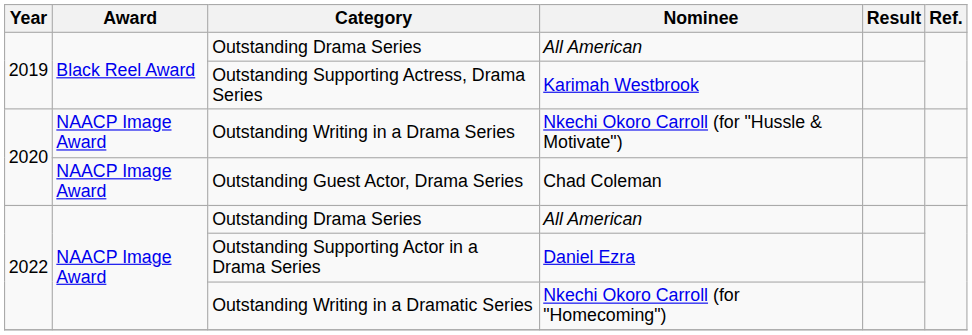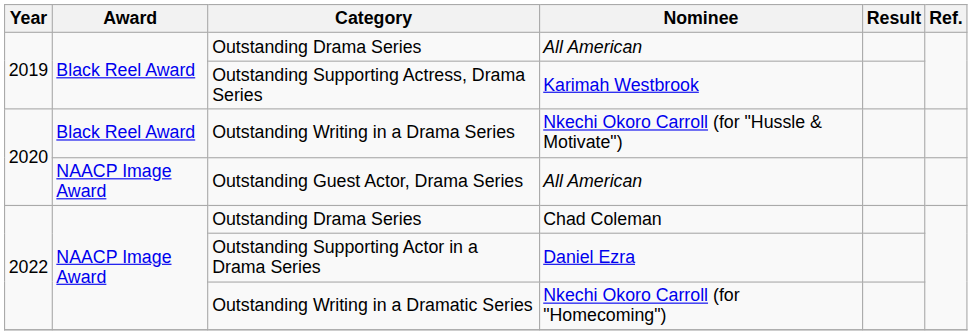 <table class="wikitable">
 <tr>
 <th>Year</th>
 <th>Award</th>
 <th>Category</th>
 <th>Nominee</th>
 <th>Result</th>
 <th>Ref.</th>
 </tr>
 <tr>
 <td rowspan="2">2019</td>
 <td rowspan="2"><a href='#'>Black Reel Award</a></td>
 <td>Outstanding Drama Series</td>
 <td><em>All American</em></td>
 <td></td>
 <td rowspan="2"></td>
 </tr>
 <tr>
 <td>Outstanding Supporting Actress, Drama Series</td>
 <td><a href='#'>Karimah Westbrook</a></td>
 <td></td>
 </tr>
 <tr>
 <td rowspan="2">2020</td>
-<td><a href='#'>NAACP Image Award</a></td>
+<td><a href='#'>Black Reel Award</a></td>
 <td>Outstanding Writing in a Drama Series</td>
 <td><a href='#'>Nkechi Okoro Carroll</a> (for "Hussle & Motivate")</td>
 <td></td>
 <td></td>
 </tr>
 <tr>
 <td><a href='#'>NAACP Image Award</a></td>
 <td>Outstanding Guest Actor, Drama Series</td>
-<td>Chad Coleman</td>
+<td><em>All American</em></td>
 <td></td>
 <td></td>
 </tr>
 <tr>
 <td rowspan="3">2022</td>
 <td rowspan="3"><a href='#'>NAACP Image Award</a></td>
 <td>Outstanding Drama Series</td>
-<td><em>All American</em></td>
+<td>Chad Coleman</td>
 <td></td>
 <td rowspan="3"></td>
 </tr>
 <tr>
 <td>Outstanding Supporting Actor in a Drama Series</td>
 <td><a href='#'>Daniel Ezra</a></td>
 <td></td>
 </tr>
 <tr>
 <td>Outstanding Writing in a Dramatic Series</td>
 <td><a href='#'>Nkechi Okoro Carroll</a> (for "Homecoming")</td>
 <td></td>
 </tr>
 <tr>
 </tr>
 </table>
